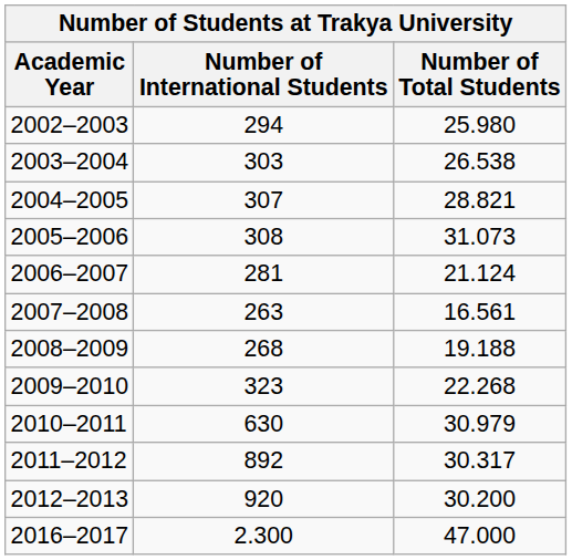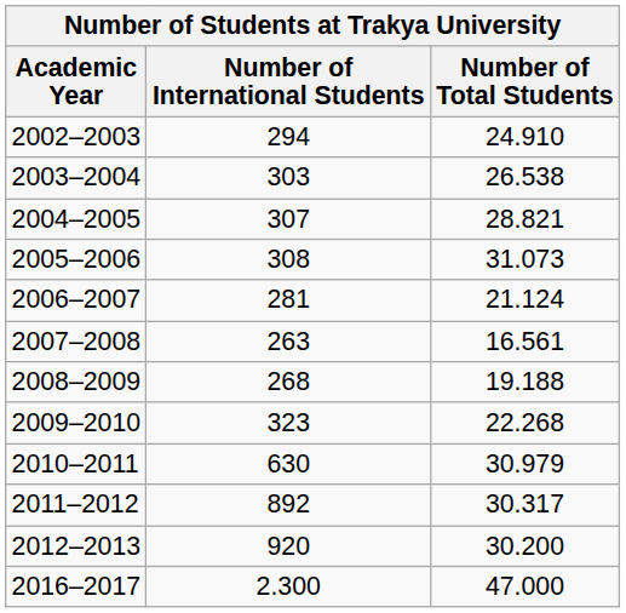 <table class="wikitable" style="text-align: center">
 <tr>
 <th colspan="3" align="center">Number of Students at Trakya University</th>
 </tr>
 <tr>
 <th align="center">Academic<br>Year</th>
 <th align="center">Number of<br>International Students</th>
 <th align="center">Number of<br>Total Students</th>
 </tr>
 <tr>
 <td align="left">2002–2003</td>
 <td>294</td>
-<td>25.980</td>
+<td>24.910</td>
 </tr>
 <tr>
 <td align="left">2003–2004</td>
 <td>303</td>
 <td>26.538</td>
 </tr>
 <tr>
 <td align="left">2004–2005</td>
 <td>307</td>
 <td>28.821</td>
 </tr>
 <tr>
 <td align="left">2005–2006</td>
 <td>308</td>
 <td>31.073</td>
 </tr>
 <tr>
 <td align="left">2006–2007</td>
 <td>281</td>
 <td>21.124</td>
 </tr>
 <tr>
 <td align="left">2007–2008</td>
 <td>263</td>
 <td>16.561</td>
 </tr>
 <tr>
 <td align="left">2008–2009</td>
 <td>268</td>
 <td>19.188</td>
 </tr>
 <tr>
 <td align="left">2009–2010</td>
 <td>323</td>
 <td>22.268</td>
 </tr>
 <tr>
 <td align="left">2010–2011</td>
 <td>630</td>
 <td>30.979</td>
 </tr>
 <tr>
 <td align="left">2011–2012</td>
 <td>892</td>
 <td>30.317</td>
 </tr>
 <tr>
 <td align="left">2012–2013</td>
 <td>920</td>
 <td>30.200</td>
 </tr>
 <tr>
 <td align="left">2016–2017</td>
 <td>2.300</td>
 <td>47.000</td>
 </tr>
 </table>
